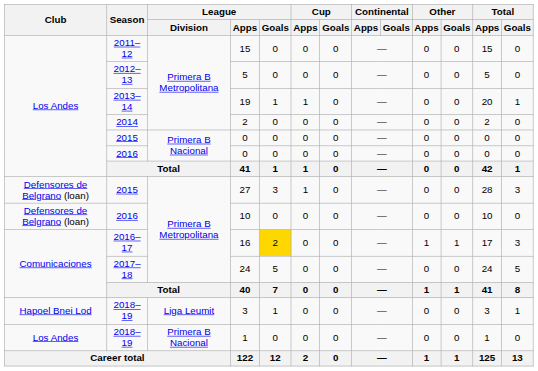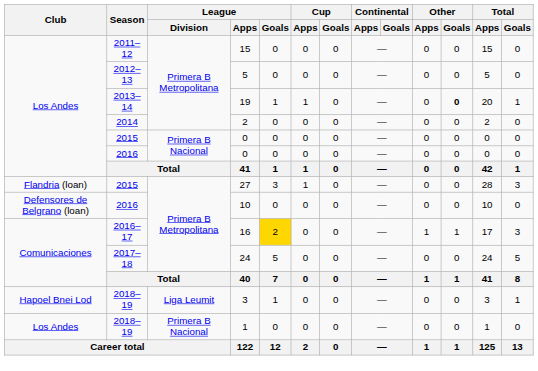 <table class="wikitable" style="text-align:center">
 <tr>
 <th rowspan="2">Club</th>
 <th rowspan="2">Season</th>
 <th colspan="3">League</th>
 <th colspan="2">Cup</th>
 <th colspan="2">Continental</th>
 <th colspan="2">Other</th>
 <th colspan="2">Total</th>
 </tr>
 <tr>
 <th>Division</th>
 <th>Apps</th>
 <th>Goals</th>
 <th>Apps</th>
 <th>Goals</th>
 <th>Apps</th>
 <th>Goals</th>
 <th>Apps</th>
 <th>Goals</th>
 <th>Apps</th>
 <th>Goals</th>
 </tr>
 <tr>
 <td rowspan="7"><a href='#'>Los Andes</a></td>
 <td><a href='#'>2011–12</a></td>
 <td rowspan="4"><a href='#'>Primera B Metropolitana</a></td>
 <td>15</td>
 <td>0</td>
 <td>0</td>
 <td>0</td>
 <td colspan="2">—</td>
 <td>0</td>
 <td>0</td>
 <td>15</td>
 <td>0</td>
 </tr>
 <tr>
 <td><a href='#'>2012–13</a></td>
 <td>5</td>
 <td>0</td>
 <td>0</td>
 <td>0</td>
 <td colspan="2">—</td>
 <td>0</td>
 <td>0</td>
 <td>5</td>
 <td>0</td>
 </tr>
 <tr>
 <td><a href='#'>2013–14</a></td>
 <td>19</td>
 <td>1</td>
 <td>1</td>
 <td>0</td>
 <td colspan="2">—</td>
 <td>0</td>
-<td>0</td>
+<td><strong>0</strong></td>
 <td>20</td>
 <td>1</td>
 </tr>
 <tr>
 <td><a href='#'>2014</a></td>
 <td>2</td>
 <td>0</td>
 <td>0</td>
 <td>0</td>
 <td colspan="2">—</td>
 <td>0</td>
 <td>0</td>
 <td>2</td>
 <td>0</td>
 </tr>
 <tr>
 <td><a href='#'>2015</a></td>
 <td rowspan="2"><a href='#'>Primera B Nacional</a></td>
 <td>0</td>
 <td>0</td>
 <td>0</td>
 <td>0</td>
 <td colspan="2">—</td>
 <td>0</td>
 <td>0</td>
 <td>0</td>
 <td>0</td>
 </tr>
 <tr>
 <td><a href='#'>2016</a></td>
 <td>0</td>
 <td>0</td>
 <td>0</td>
 <td>0</td>
 <td colspan="2">—</td>
 <td>0</td>
 <td>0</td>
 <td>0</td>
 <td>0</td>
 </tr>
 <tr>
 <th colspan="2">Total</th>
 <th>41</th>
 <th>1</th>
 <th>1</th>
 <th>0</th>
 <th colspan="2">—</th>
 <th>0</th>
 <th>0</th>
 <th>42</th>
 <th>1</th>
 </tr>
 <tr>
-<td rowspan="1"><a href='#'>Defensores de Belgrano</a> (loan)</td>
+<td rowspan="1"><a href='#'>Flandria</a> (loan)</td>
 <td><a href='#'>2015</a></td>
 <td rowspan="4"><a href='#'>Primera B Metropolitana</a></td>
 <td>27</td>
 <td>3</td>
 <td>1</td>
 <td>0</td>
 <td colspan="2">—</td>
 <td>0</td>
 <td>0</td>
 <td>28</td>
 <td>3</td>
 </tr>
 <tr>
 <td rowspan="1"><a href='#'>Defensores de Belgrano</a> (loan)</td>
 <td><a href='#'>2016</a></td>
 <td>10</td>
 <td>0</td>
 <td>0</td>
 <td>0</td>
 <td colspan="2">—</td>
 <td>0</td>
 <td>0</td>
 <td>10</td>
 <td>0</td>
 </tr>
 <tr>
 <td rowspan="3"><a href='#'>Comunicaciones</a></td>
 <td><a href='#'>2016–17</a></td>
 <td>16</td>
 <td style="background: gold;">2</td>
 <td>0</td>
 <td>0</td>
 <td colspan="2">—</td>
 <td>1</td>
 <td>1</td>
 <td>17</td>
 <td>3</td>
 </tr>
 <tr>
 <td><a href='#'>2017–18</a></td>
 <td>24</td>
 <td>5</td>
 <td>0</td>
 <td>0</td>
 <td colspan="2">—</td>
 <td>0</td>
 <td>0</td>
 <td>24</td>
 <td>5</td>
 </tr>
 <tr>
 <th colspan="2">Total</th>
 <th>40</th>
 <th>7</th>
 <th>0</th>
 <th>0</th>
 <th colspan="2">—</th>
 <th>1</th>
 <th>1</th>
 <th>41</th>
 <th>8</th>
 </tr>
 <tr>
 <td rowspan="1"><a href='#'>Hapoel Bnei Lod</a></td>
 <td><a href='#'>2018–19</a></td>
 <td rowspan="1"><a href='#'>Liga Leumit</a></td>
 <td>3</td>
 <td>1</td>
 <td>0</td>
 <td>0</td>
 <td colspan="2">—</td>
 <td>0</td>
 <td>0</td>
 <td>3</td>
 <td>1</td>
 </tr>
 <tr>
 <td rowspan="1"><a href='#'>Los Andes</a></td>
 <td><a href='#'>2018–19</a></td>
 <td rowspan="1"><a href='#'>Primera B Nacional</a></td>
 <td>1</td>
 <td>0</td>
 <td>0</td>
 <td>0</td>
 <td colspan="2">—</td>
 <td>0</td>
 <td>0</td>
 <td>1</td>
 <td>0</td>
 </tr>
 <tr>
 <th colspan="3">Career total</th>
 <th>122</th>
 <th>12</th>
 <th>2</th>
 <th>0</th>
 <th colspan="2">—</th>
 <th>1</th>
 <th>1</th>
 <th>125</th>
 <th>13</th>
 </tr>
 </table>
